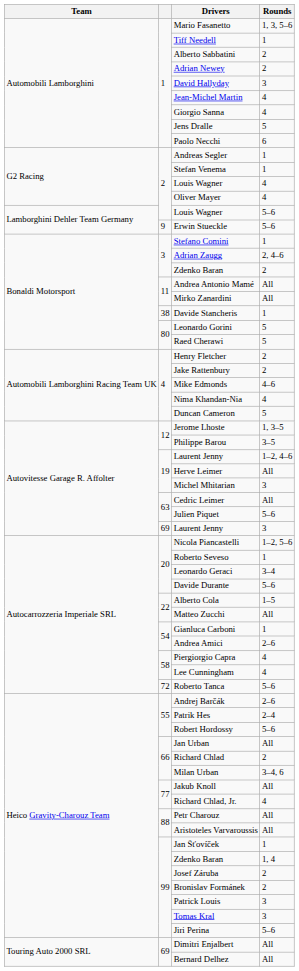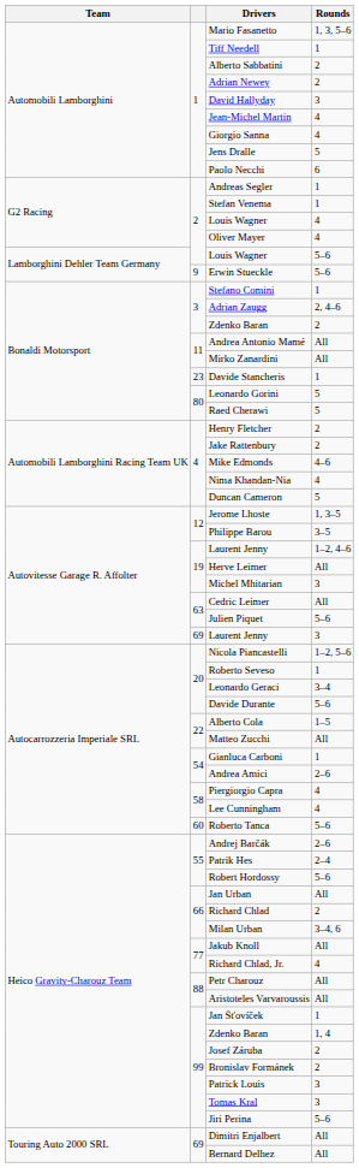 <table class="wikitable" style="font-size: 85%;">
 <tr>
 <th>Team</th>
 <th></th>
 <th>Drivers</th>
 <th>Rounds</th>
 </tr>
 <tr>
 <td rowspan=9> Automobili Lamborghini</td>
 <td rowspan=9>1</td>
 <td> Mario Fasanetto</td>
 <td>1, 3, 5–6</td>
 </tr>
 <tr>
 <td> <a href='#'>Tiff Needell</a></td>
 <td>1</td>
 </tr>
 <tr>
 <td> Alberto Sabbatini</td>
 <td>2</td>
 </tr>
 <tr>
 <td> <a href='#'>Adrian Newey</a></td>
 <td>2</td>
 </tr>
 <tr>
 <td> <a href='#'>David Hallyday</a></td>
 <td>3</td>
 </tr>
 <tr>
 <td> <a href='#'>Jean-Michel Martin</a></td>
 <td>4</td>
 </tr>
 <tr>
 <td> Giorgio Sanna</td>
 <td>4</td>
 </tr>
 <tr>
 <td> Jens Dralle</td>
 <td>5</td>
 </tr>
 <tr>
 <td> Paolo Necchi</td>
 <td>6</td>
 </tr>
 <tr>
 <td rowspan=4> G2 Racing</td>
 <td rowspan=5>2</td>
 <td> Andreas Segler</td>
 <td>1</td>
 </tr>
 <tr>
 <td> Stefan Venema</td>
 <td>1</td>
 </tr>
 <tr>
 <td> Louis Wagner</td>
 <td>4</td>
 </tr>
 <tr>
 <td> Oliver Mayer</td>
 <td>4</td>
 </tr>
 <tr>
 <td rowspan=2> Lamborghini Dehler Team Germany</td>
 <td> Louis Wagner</td>
 <td>5–6</td>
 </tr>
 <tr>
 <td>9</td>
 <td> Erwin Stueckle</td>
 <td>5–6</td>
 </tr>
 <tr>
 <td rowspan=8> Bonaldi Motorsport</td>
 <td rowspan=3>3</td>
 <td> <a href='#'>Stefano Comini</a></td>
 <td>1</td>
 </tr>
 <tr>
 <td> <a href='#'>Adrian Zaugg</a></td>
 <td>2, 4–6</td>
 </tr>
 <tr>
 <td> Zdenko Baran</td>
 <td>2</td>
 </tr>
 <tr>
 <td rowspan=2>11</td>
 <td> Andrea Antonio Mamé</td>
 <td>All</td>
 </tr>
 <tr>
 <td> Mirko Zanardini</td>
 <td>All</td>
 </tr>
 <tr>
-<td>38</td>
+<td>23</td>
 <td> Davide Stancheris</td>
 <td>1</td>
 </tr>
 <tr>
 <td rowspan=2>80</td>
 <td> Leonardo Gorini</td>
 <td>5</td>
 </tr>
 <tr>
 <td> Raed Cherawi</td>
 <td>5</td>
 </tr>
 <tr>
 <td rowspan=5> Automobili Lamborghini Racing Team UK</td>
 <td rowspan=5>4</td>
 <td> Henry Fletcher</td>
 <td>2</td>
 </tr>
 <tr>
 <td> Jake Rattenbury</td>
 <td>2</td>
 </tr>
 <tr>
 <td> Mike Edmonds</td>
 <td>4–6</td>
 </tr>
 <tr>
 <td> Nima Khandan-Nia</td>
 <td>4</td>
 </tr>
 <tr>
 <td> Duncan Cameron</td>
 <td>5</td>
 </tr>
 <tr>
 <td rowspan=8> Autovitesse Garage R. Affolter</td>
 <td rowspan=2>12</td>
 <td> Jerome Lhoste</td>
 <td>1, 3–5</td>
 </tr>
 <tr>
 <td> Philippe Barou</td>
 <td>3–5</td>
 </tr>
 <tr>
 <td rowspan=3>19</td>
 <td> Laurent Jenny</td>
 <td>1–2, 4–6</td>
 </tr>
 <tr>
 <td> Herve Leimer</td>
 <td>All</td>
 </tr>
 <tr>
 <td> Michel Mhitarian</td>
 <td>3</td>
 </tr>
 <tr>
 <td rowspan=2>63</td>
 <td> Cedric Leimer</td>
 <td>All</td>
 </tr>
 <tr>
 <td> Julien Piquet</td>
 <td>5–6</td>
 </tr>
 <tr>
 <td>69</td>
 <td> Laurent Jenny</td>
 <td>3</td>
 </tr>
 <tr>
 <td rowspan=11> Autocarrozzeria Imperiale SRL</td>
 <td rowspan=4>20</td>
 <td> Nicola Piancastelli</td>
 <td>1–2, 5–6</td>
 </tr>
 <tr>
 <td> Roberto Seveso</td>
 <td>1</td>
 </tr>
 <tr>
 <td> Leonardo Geraci</td>
 <td>3–4</td>
 </tr>
 <tr>
 <td> Davide Durante</td>
 <td>5–6</td>
 </tr>
 <tr>
 <td rowspan=2>22</td>
 <td> Alberto Cola</td>
 <td>1–5</td>
 </tr>
 <tr>
 <td> Matteo Zucchi</td>
 <td>All</td>
 </tr>
 <tr>
 <td rowspan=2>54</td>
 <td> Gianluca Carboni</td>
 <td>1</td>
 </tr>
 <tr>
 <td> Andrea Amici</td>
 <td>2–6</td>
 </tr>
 <tr>
 <td rowspan=2>58</td>
 <td> Piergiorgio Capra</td>
 <td>4</td>
 </tr>
 <tr>
 <td> Lee Cunningham</td>
 <td>4</td>
 </tr>
 <tr>
-<td>72</td>
+<td>60</td>
 <td> Roberto Tanca</td>
 <td>5–6</td>
 </tr>
 <tr>
 <td rowspan=17> Heico <a href='#'>Gravity-Charouz Team</a></td>
 <td rowspan=3>55</td>
 <td> Andrej Barčák</td>
 <td>2–6</td>
 </tr>
 <tr>
 <td> Patrik Hes</td>
 <td>2–4</td>
 </tr>
 <tr>
 <td> Robert Hordossy</td>
 <td>5–6</td>
 </tr>
 <tr>
 <td rowspan=3>66</td>
 <td> Jan Urban</td>
 <td>All</td>
 </tr>
 <tr>
 <td> Richard Chlad</td>
 <td>2</td>
 </tr>
 <tr>
 <td> Milan Urban</td>
 <td>3–4, 6</td>
 </tr>
 <tr>
 <td rowspan=2>77</td>
 <td> Jakub Knoll</td>
 <td>All</td>
 </tr>
 <tr>
 <td> Richard Chlad, Jr.</td>
 <td>4</td>
 </tr>
 <tr>
 <td rowspan=2>88</td>
 <td> Petr Charouz</td>
 <td>All</td>
 </tr>
 <tr>
 <td> Aristoteles Varvaroussis</td>
 <td>All</td>
 </tr>
 <tr>
 <td rowspan=7>99</td>
 <td> Jan Šťovíček</td>
 <td>1</td>
 </tr>
 <tr>
 <td> Zdenko Baran</td>
 <td>1, 4</td>
 </tr>
 <tr>
 <td> Josef Záruba</td>
 <td>2</td>
 </tr>
 <tr>
 <td> Bronislav Formánek</td>
 <td>2</td>
 </tr>
 <tr>
 <td> Patrick Louis</td>
 <td>3</td>
 </tr>
 <tr>
 <td> <a href='#'>Tomas Kral</a></td>
 <td>3</td>
 </tr>
 <tr>
 <td> Jiri Perina</td>
 <td>5–6</td>
 </tr>
 <tr>
 <td rowspan=2> Touring Auto 2000 SRL</td>
 <td rowspan=2>69</td>
 <td> Dimitri Enjalbert</td>
 <td>All</td>
 </tr>
 <tr>
 <td> Bernard Delhez</td>
 <td>All</td>
 </tr>
 </table>
